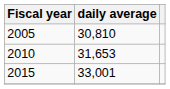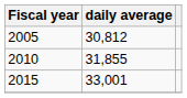 <table class="wikitable">
 <tr>
 <th>Fiscal year</th>
 <th>daily average</th>
 <th></th>
 </tr>
 <tr>
 <td>2005</td>
-<td>30,810</td>
+<td>30,812</td>
 <td></td>
 </tr>
 <tr>
 <td>2010</td>
-<td>31,653</td>
+<td>31,855</td>
 <td></td>
 </tr>
 <tr>
 <td>2015</td>
 <td>33,001</td>
 <td></td>
 </tr>
 <tr>
 </tr>
 </table>
